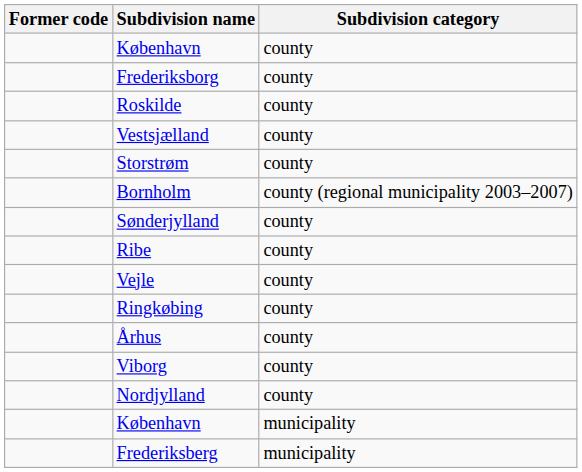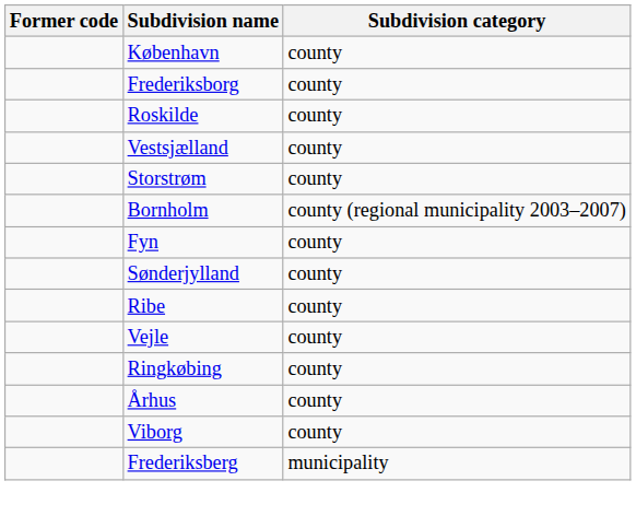 <table class="wikitable sortable mw-collapsible">
 <tr>
 <th>Former code</th>
 <th>Subdivision name</th>
 <th>Subdivision category</th>
 </tr>
 <tr>
 <td></td>
 <td><a href='#'>København</a></td>
 <td>county</td>
 </tr>
 <tr>
 <td></td>
 <td><a href='#'>Frederiksborg</a></td>
 <td>county</td>
 </tr>
 <tr>
 <td></td>
 <td><a href='#'>Roskilde</a></td>
 <td>county</td>
 </tr>
 <tr>
 <td></td>
 <td><a href='#'>Vestsjælland</a></td>
 <td>county</td>
 </tr>
 <tr>
 <td></td>
 <td><a href='#'>Storstrøm</a></td>
 <td>county</td>
 </tr>
 <tr>
 <td></td>
 <td><a href='#'>Bornholm</a></td>
 <td>county (regional municipality 2003–2007)</td>
 </tr>
 <tr>
 <td></td>
+<td><a href='#'>Fyn</a></td>
+<td>county</td>
+</tr>
+<tr>
+<td></td>
 <td><a href='#'>Sønderjylland</a></td>
 <td>county</td>
 </tr>
 <tr>
 <td></td>
 <td><a href='#'>Ribe</a></td>
 <td>county</td>
 </tr>
 <tr>
 <td></td>
 <td><a href='#'>Vejle</a></td>
 <td>county</td>
 </tr>
 <tr>
 <td></td>
 <td><a href='#'>Ringkøbing</a></td>
 <td>county</td>
 </tr>
 <tr>
 <td></td>
 <td><a href='#'>Århus</a></td>
 <td>county</td>
 </tr>
 <tr>
 <td></td>
 <td><a href='#'>Viborg</a></td>
 <td>county</td>
 </tr>
 <tr>
 <td></td>
-<td><a href='#'>Nordjylland</a></td>
-<td>county</td>
-</tr>
-<tr>
-<td></td>
-<td><a href='#'>København</a></td>
-<td>municipality</td>
-</tr>
-<tr>
-<td></td>
 <td><a href='#'>Frederiksberg</a></td>
 <td>municipality</td>
 </tr>
 </table>
